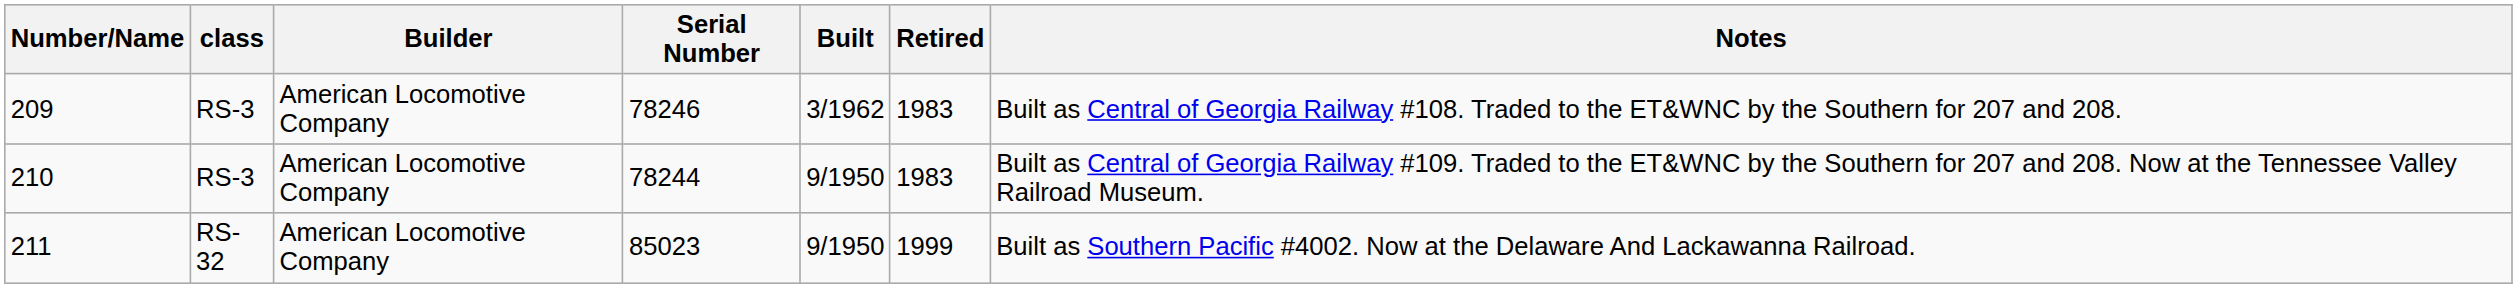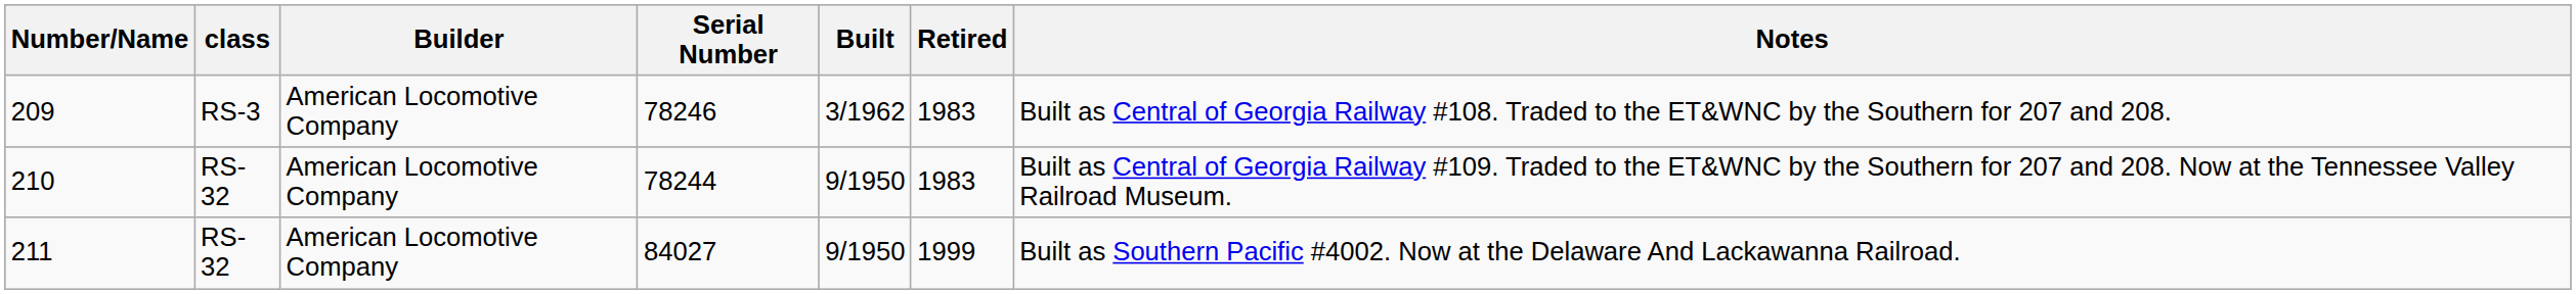 <table class="wikitable">
 <tr>
 <th>Number/Name</th>
 <th>class</th>
 <th>Builder</th>
 <th>Serial Number</th>
 <th>Built</th>
 <th>Retired</th>
 <th>Notes</th>
 </tr>
 <tr>
 <td>209</td>
 <td>RS-3</td>
 <td>American Locomotive Company</td>
 <td>78246</td>
 <td>3/1962</td>
 <td>1983</td>
 <td>Built as <a href='#'>Central of Georgia Railway</a> #108. Traded to the ET&WNC by the Southern for 207 and 208.</td>
 </tr>
 <tr>
 <td>210</td>
-<td>RS-3</td>
+<td>RS-32</td>
 <td>American Locomotive Company</td>
 <td>78244</td>
 <td>9/1950</td>
 <td>1983</td>
 <td>Built as <a href='#'>Central of Georgia Railway</a> #109. Traded to the ET&WNC by the Southern for 207 and 208. Now at the Tennessee Valley Railroad Museum.</td>
 </tr>
 <tr>
 <td>211</td>
 <td>RS-32</td>
 <td>American Locomotive Company</td>
-<td>85023</td>
+<td>84027</td>
 <td>9/1950</td>
 <td>1999</td>
 <td>Built as <a href='#'>Southern Pacific</a> #4002. Now at the Delaware And Lackawanna Railroad.</td>
 </tr>
 </table>
